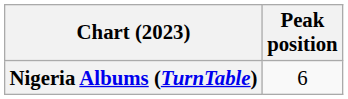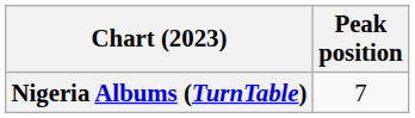 <table class="wikitable sortable plainrowheaders" style="text-align:center">
 <tr>
 <th scope="col">Chart (2023)</th>
 <th scope="col">Peak<br>position</th>
 </tr>
 <tr>
 <th scope="row">Nigeria <a href='#'>Albums</a> (<em><a href='#'>TurnTable</a></em>)</th>
-<td>6</td>
+<td>7</td>
 </tr>
 </table>
